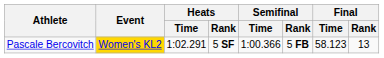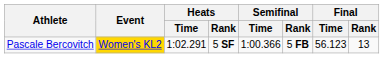 <table class="wikitable">
 <tr>
 <th rowspan="2">Athlete</th>
 <th rowspan="2">Event</th>
 <th colspan="2">Heats</th>
 <th colspan="2">Semifinal</th>
 <th colspan="2">Final</th>
 </tr>
 <tr>
 <th>Time</th>
 <th>Rank</th>
 <th>Time</th>
 <th>Rank</th>
 <th>Time</th>
 <th>Rank</th>
 </tr>
 <tr align="center">
 <td align="left"><a href='#'>Pascale Bercovitch</a></td>
 <td align="left" style="background: gold;"><a href='#'>Women's KL2</a></td>
 <td>1:02.291</td>
 <td>5 <strong>SF</strong></td>
 <td>1:00.366</td>
 <td>5 <strong>FB</strong></td>
-<td>58.123</td>
+<td>56.123</td>
 <td>13</td>
 </tr>
 </table>
